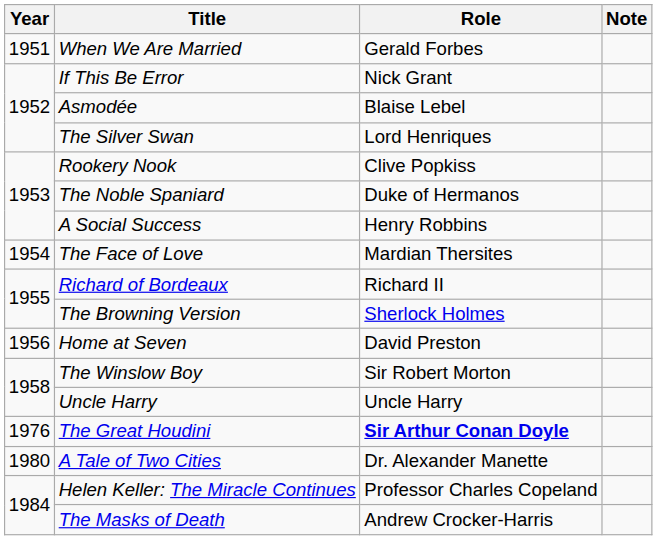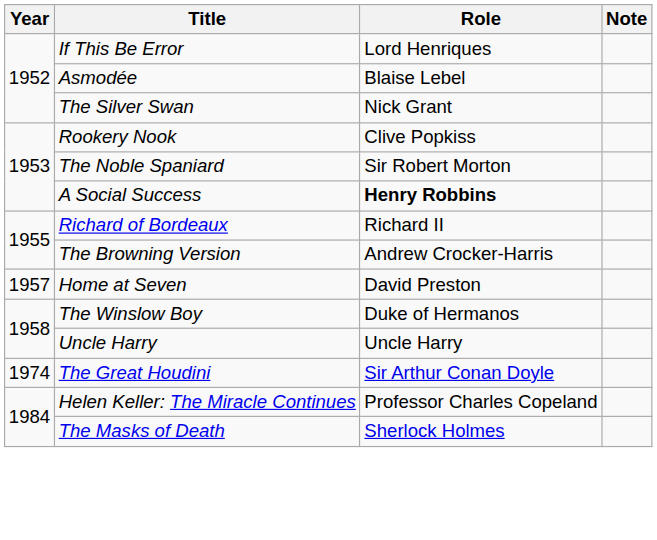 <table class="wikitable plainrowheaders sortable">
 <tr>
 <th scope="col">Year</th>
 <th scope="col">Title</th>
 <th scope="col">Role</th>
 <th scope="col">Note</th>
 </tr>
 <tr>
-<td>1951</td>
-<td><em>When We Are Married</em></td>
-<td>Gerald Forbes</td>
-<td></td>
-</tr>
-<tr>
 <td rowspan="3">1952</td>
 <td><em>If This Be Error</em></td>
-<td>Nick Grant</td>
+<td>Lord Henriques</td>
 <td></td>
 </tr>
 <tr>
 <td><em>Asmodée</em></td>
 <td>Blaise Lebel</td>
 <td></td>
 </tr>
 <tr>
 <td><em>The Silver Swan</em></td>
-<td>Lord Henriques</td>
+<td>Nick Grant</td>
 <td></td>
 </tr>
 <tr>
 <td rowspan="3">1953</td>
 <td><em>Rookery Nook</em></td>
 <td>Clive Popkiss</td>
 <td></td>
 </tr>
 <tr>
 <td><em>The Noble Spaniard</em></td>
-<td>Duke of Hermanos</td>
+<td>Sir Robert Morton</td>
 <td></td>
 </tr>
 <tr>
 <td><em>A Social Success</em></td>
-<td>Henry Robbins</td>
-<td></td>
-</tr>
-<tr>
-<td>1954</td>
-<td><em>The Face of Love</em></td>
-<td>Mardian Thersites</td>
+<td><strong>Henry Robbins</strong></td>
 <td></td>
 </tr>
 <tr>
 <td rowspan="2">1955</td>
 <td><em><a href='#'>Richard of Bordeaux</a></em></td>
 <td>Richard II</td>
 <td></td>
 </tr>
 <tr>
 <td><em>The Browning Version</em></td>
-<td><a href='#'>Sherlock Holmes</a></td>
+<td>Andrew Crocker-Harris</td>
 <td></td>
 </tr>
 <tr>
-<td>1956</td>
+<td>1957</td>
 <td><em>Home at Seven</em></td>
 <td>David Preston</td>
 <td></td>
 </tr>
 <tr>
 <td rowspan="2">1958</td>
 <td><em>The Winslow Boy</em></td>
-<td>Sir Robert Morton</td>
+<td>Duke of Hermanos</td>
 <td></td>
 </tr>
 <tr>
 <td><em>Uncle Harry</em></td>
 <td>Uncle Harry</td>
 <td></td>
 </tr>
 <tr>
-<td>1976</td>
+<td>1974</td>
 <td><em><a href='#'>The Great Houdini</a></em></td>
-<td><strong><a href='#'>Sir Arthur Conan Doyle</a></strong></td>
-<td></td>
-</tr>
-<tr>
-<td>1980</td>
-<td><em><a href='#'>A Tale of Two Cities</a></em></td>
-<td>Dr. Alexander Manette</td>
+<td><a href='#'>Sir Arthur Conan Doyle</a></td>
 <td></td>
 </tr>
 <tr>
 <td rowspan="2">1984</td>
 <td><em>Helen Keller: <a href='#'>The Miracle Continues</a></em></td>
 <td>Professor Charles Copeland</td>
 <td></td>
 </tr>
 <tr>
 <td><em><a href='#'>The Masks of Death</a></em></td>
-<td>Andrew Crocker-Harris</td>
+<td><a href='#'>Sherlock Holmes</a></td>
 <td></td>
 </tr>
 </table>
